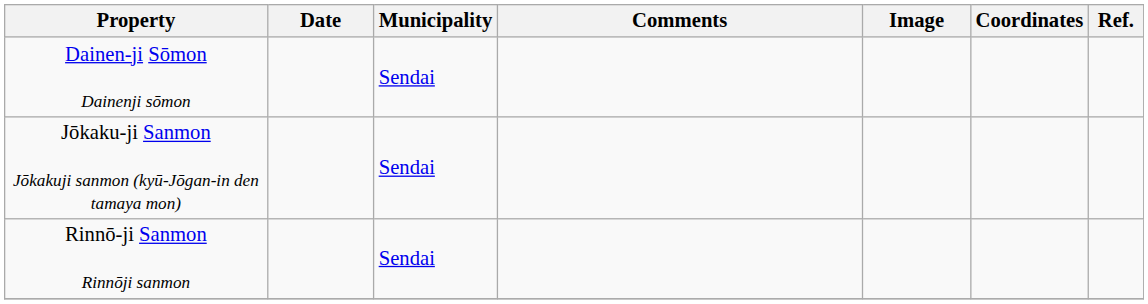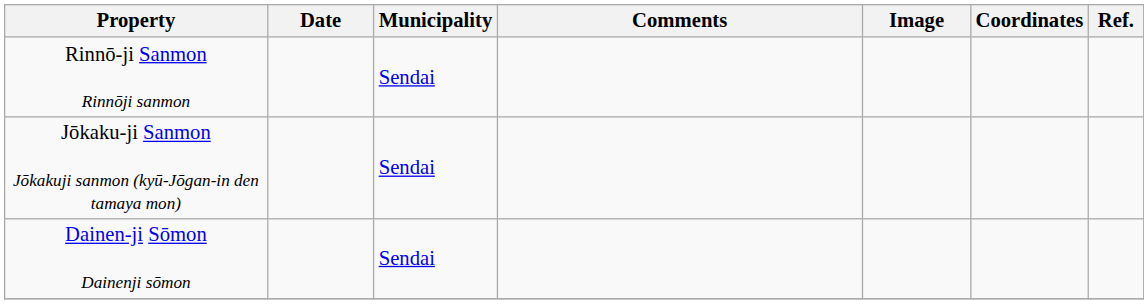 <table class="wikitable sortable"  style="width:100%;">
 <tr>
 <th width="25%" align="left">Property</th>
 <th width="10%" align="left" data-sort-type="number">Date</th>
 <th width="10%" aligūn="left">Municipality</th>
 <th width="35%" align="left" class="unsortable">Comments</th>
 <th width="10%" align="left" class="unsortable">Image</th>
 <th width="5%" align="left" class="unsortable">Coordinates</th>
 <th width="5%" align="left" class="unsortable">Ref.</th>
 </tr>
 <tr>
-<td align="center"><a href='#'>Dainen-ji</a> <a href='#'>Sōmon</a><br><br><small><em>Dainenji sōmon</em></small></td>
+<td align="center">Rinnō-ji <a href='#'>Sanmon</a><br><br><small><em>Rinnōji sanmon</em></small></td>
 <td></td>
 <td><a href='#'>Sendai</a></td>
 <td></td>
 <td></td>
 <td></td>
 <td></td>
 </tr>
 <tr>
 <td align="center">Jōkaku-ji <a href='#'>Sanmon</a><br><br><small><em>Jōkakuji sanmon (kyū-Jōgan-in den tamaya mon)</em></small></td>
 <td></td>
 <td><a href='#'>Sendai</a></td>
 <td></td>
 <td></td>
 <td></td>
 <td></td>
 </tr>
 <tr>
-<td align="center">Rinnō-ji <a href='#'>Sanmon</a><br><br><small><em>Rinnōji sanmon</em></small></td>
+<td align="center"><a href='#'>Dainen-ji</a> <a href='#'>Sōmon</a><br><br><small><em>Dainenji sōmon</em></small></td>
 <td></td>
 <td><a href='#'>Sendai</a></td>
 <td></td>
 <td></td>
 <td></td>
 <td></td>
 </tr>
 <tr>
 </tr>
 </table>
